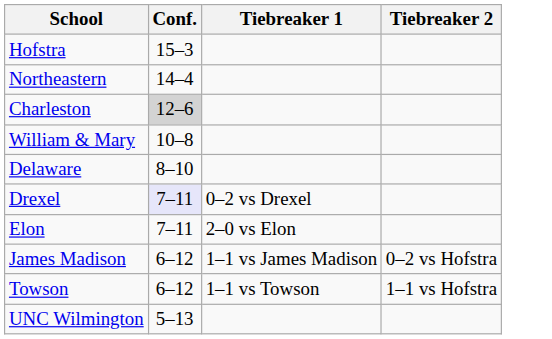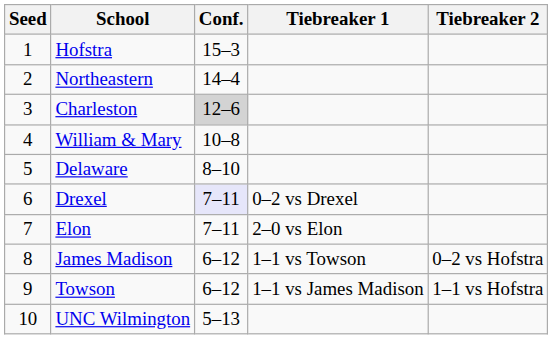 <table class="wikitable" style="text-align:center">
 <tr>
+<th>Seed</th>
 <th>School</th>
 <th>Conf.</th>
 <th>Tiebreaker 1</th>
 <th>Tiebreaker 2</th>
 </tr>
 <tr>
+<td>1</td>
 <td align=left><a href='#'>Hofstra</a></td>
 <td>15–3</td>
 <td align=left></td>
 <td align=left></td>
 </tr>
 <tr>
+<td>2</td>
 <td align=left><a href='#'>Northeastern</a></td>
 <td>14–4</td>
 <td align=left></td>
 <td align=left></td>
 </tr>
 <tr>
+<td>3</td>
 <td align=left><a href='#'>Charleston</a></td>
 <td style="background: lightgrey;">12–6</td>
 <td align=left></td>
 <td align=left></td>
 </tr>
 <tr>
+<td>4</td>
 <td align=left><a href='#'>William & Mary</a></td>
 <td>10–8</td>
 <td align=left></td>
 <td align=left></td>
 </tr>
 <tr>
+<td>5</td>
 <td align=left><a href='#'>Delaware</a></td>
 <td>8–10</td>
 <td align=left></td>
 <td align=left></td>
 </tr>
 <tr>
+<td>6</td>
 <td align=left><a href='#'>Drexel</a></td>
 <td style="background: lavender;">7–11</td>
 <td align=left>0–2 vs Drexel</td>
 <td align=left></td>
 </tr>
 <tr>
+<td>7</td>
 <td align=left><a href='#'>Elon</a></td>
 <td>7–11</td>
 <td align=left>2–0 vs Elon</td>
 <td align=left></td>
 </tr>
 <tr>
+<td>8</td>
 <td align=left><a href='#'>James Madison</a></td>
 <td>6–12</td>
-<td align=left>1–1 vs James Madison</td>
+<td align=left>1–1 vs Towson</td>
 <td align=left>0–2 vs Hofstra</td>
 </tr>
 <tr>
+<td>9</td>
 <td align=left><a href='#'>Towson</a></td>
 <td>6–12</td>
-<td align=left>1–1 vs Towson</td>
+<td align=left>1–1 vs James Madison</td>
 <td align=left>1–1 vs Hofstra</td>
 </tr>
 <tr>
+<td>10</td>
 <td align=left><a href='#'>UNC Wilmington</a></td>
 <td>5–13</td>
 <td align=left></td>
 <td align=left></td>
 </tr>
 </table>
